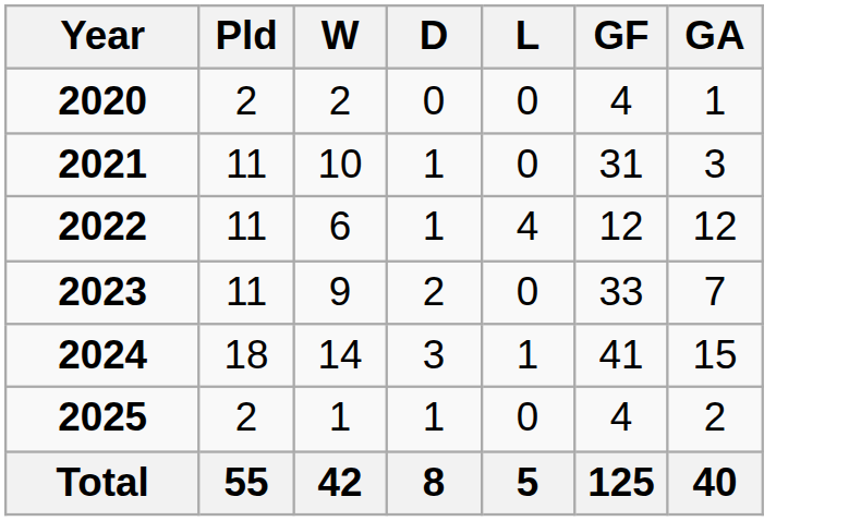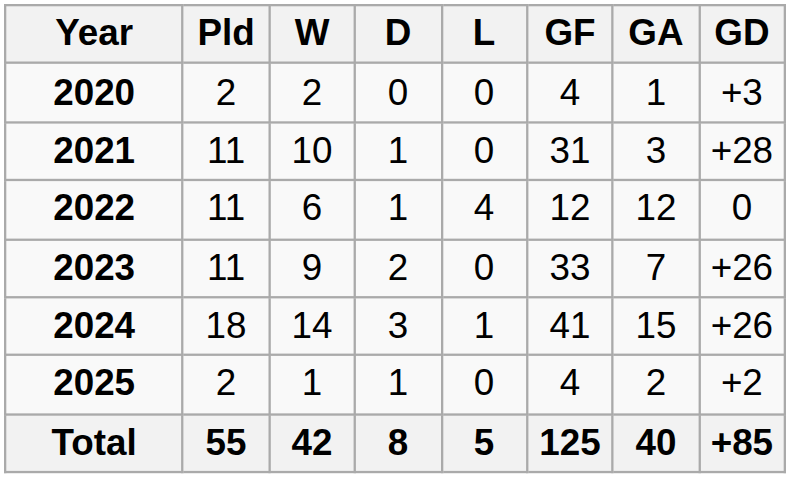 <table class="wikitable" style="text-align: center;">
 <tr>
 <th width=70>Year</th>
 <th width=30>Pld</th>
 <th width=30>W</th>
 <th width=30>D</th>
 <th width=30>L</th>
 <th width=30>GF</th>
 <th width=30>GA</th>
+<th width=30>GD</th>
 </tr>
 <tr>
 <td><strong>2020</strong></td>
 <td>2</td>
 <td>2</td>
 <td>0</td>
 <td>0</td>
 <td>4</td>
 <td>1</td>
+<td>+3</td>
 </tr>
 <tr>
 <td><strong>2021</strong></td>
 <td>11</td>
 <td>10</td>
 <td>1</td>
 <td>0</td>
 <td>31</td>
 <td>3</td>
+<td>+28</td>
 </tr>
 <tr>
 <td><strong>2022</strong></td>
 <td>11</td>
 <td>6</td>
 <td>1</td>
 <td>4</td>
 <td>12</td>
 <td>12</td>
+<td>0</td>
 </tr>
 <tr>
 <td><strong>2023</strong></td>
 <td>11</td>
 <td>9</td>
 <td>2</td>
 <td>0</td>
 <td>33</td>
 <td>7</td>
+<td>+26</td>
 </tr>
 <tr>
 <td><strong>2024</strong></td>
 <td>18</td>
 <td>14</td>
 <td>3</td>
 <td>1</td>
 <td>41</td>
 <td>15</td>
+<td>+26</td>
 </tr>
 <tr>
 <td><strong>2025</strong></td>
 <td>2</td>
 <td>1</td>
 <td>1</td>
 <td>0</td>
 <td>4</td>
 <td>2</td>
+<td>+2</td>
 </tr>
 <tr>
 <th>Total</th>
 <th>55</th>
 <th>42</th>
 <th>8</th>
 <th>5</th>
 <th>125</th>
 <th>40</th>
+<th>+85</th>
 </tr>
 </table>
